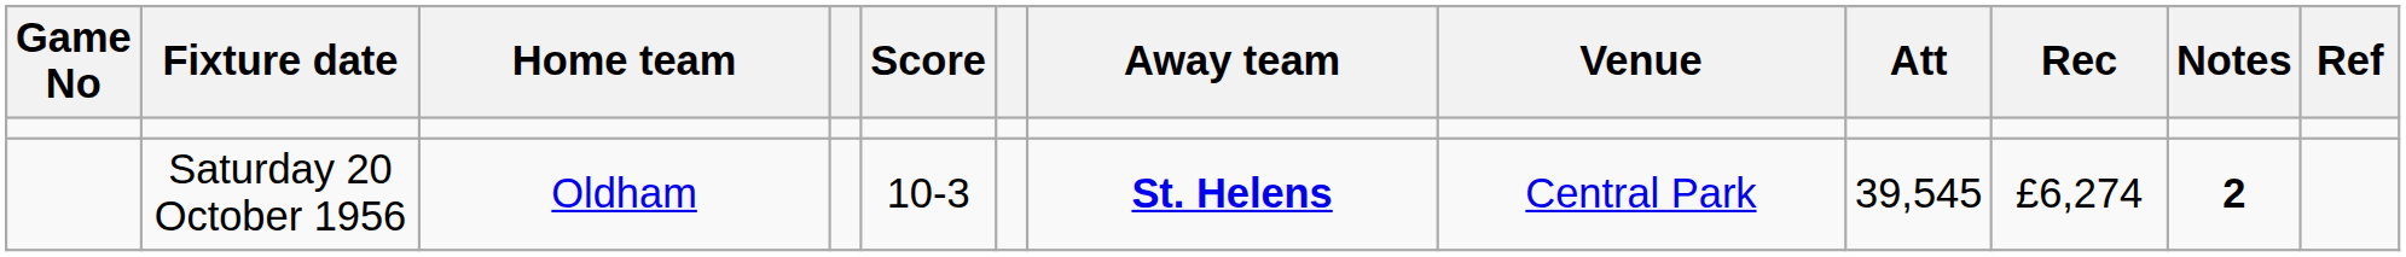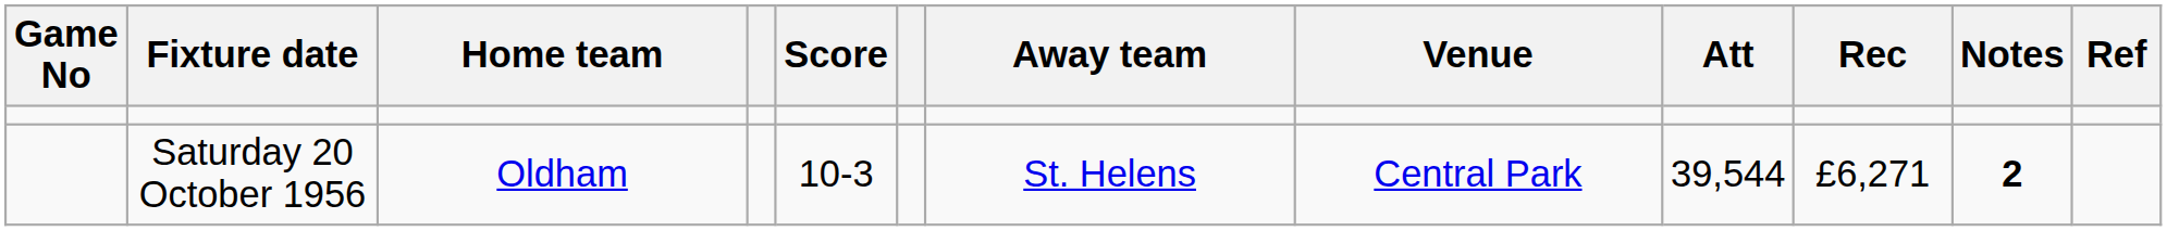 <table class="wikitable" style="text-align:center;">
 <tr>
 <th width=20 abbr="No">Game No</th>
 <th width=100 abbr="Date">Fixture date</th>
 <th width=150 abbr="Home team">Home team</th>
 <th width=5 abbr="space"></th>
 <th width=20 abbr="Score">Score</th>
 <th width=5 abbr="space"></th>
 <th width=150 abbr="Away team">Away team</th>
 <th width=150 abbr="Venue">Venue</th>
 <th width=45 abbr="Att">Att</th>
 <th width=60 abbr="Rec">Rec</th>
 <th width=20 abbr="Notes">Notes</th>
 <th width=30 abbr="Ref">Ref</th>
 </tr>
 <tr>
 <td></td>
 <td></td>
 <td></td>
 <td></td>
 <td></td>
 <td></td>
 <td></td>
 <td></td>
 <td></td>
 <td></td>
 <td></td>
 </tr>
 <tr>
 <td></td>
 <td>Saturday 20 October 1956</td>
 <td><a href='#'>Oldham</a></td>
 <td></td>
 <td>10-3</td>
 <td></td>
-<td><strong><a href='#'>St. Helens</a></strong></td>
+<td><a href='#'>St. Helens</a></td>
 <td><a href='#'>Central Park</a></td>
-<td>39,545</td>
-<td>£6,274</td>
+<td>39,544</td>
+<td>£6,271</td>
 <td><strong>2</strong></td>
 <td></td>
 </tr>
 </table>
